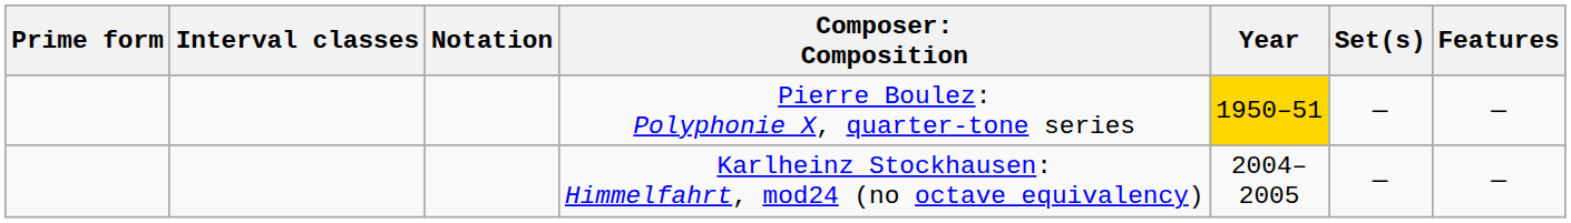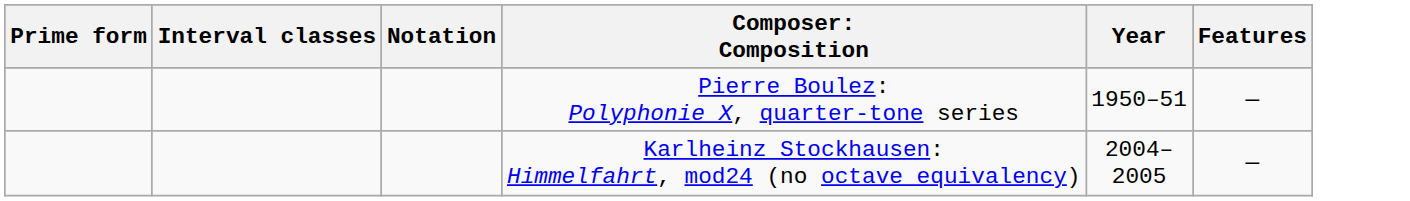 <table class="wikitable sortable" style="font-size:100%;text-align:center;">
 <tr>
 <th>Prime form</th>
 <th>Interval classes</th>
 <th>Notation</th>
 <th>Composer:<br>Composition</th>
 <th>Year</th>
-<th>Set(s)</th>
 <th>Features</th>
 </tr>
 <tr>
 <td style="text-align:left"></td>
 <td></td>
 <td></td>
 <td><a href='#'>Pierre Boulez</a>:<br><em><a href='#'>Polyphonie X</a></em>, <a href='#'>quarter-tone</a> series</td>
-<td style="background: gold;">1950–51</td>
-<td>—</td>
+<td>1950–51</td>
 <td>—</td>
 </tr>
 <tr>
 <td style="text-align:left"></td>
 <td></td>
 <td></td>
 <td><a href='#'>Karlheinz Stockhausen</a>:<br><em><a href='#'>Himmelfahrt</a></em>, <a href='#'>mod24</a> (no <a href='#'>octave equivalency</a>)</td>
 <td>2004–<br>2005</td>
 <td>—</td>
-<td>—</td>
 </tr>
 </table>
